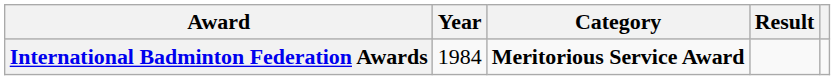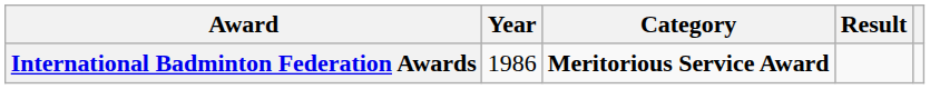 <table class="wikitable plainrowheaders sortable">
 <tr>
 <th scope="col">Award</th>
 <th scope="col">Year</th>
 <th scope="col">Category</th>
 <th scope="col">Result</th>
 <th scope="col" class="unsortable"></th>
 </tr>
 <tr>
 <th scope="row"><a href='#'>International Badminton Federation</a> Awards</th>
-<td>1984</td>
+<td>1986</td>
 <td><strong>Meritorious Service Award</strong></td>
 <td></td>
 <td></td>
 </tr>
 </table>
